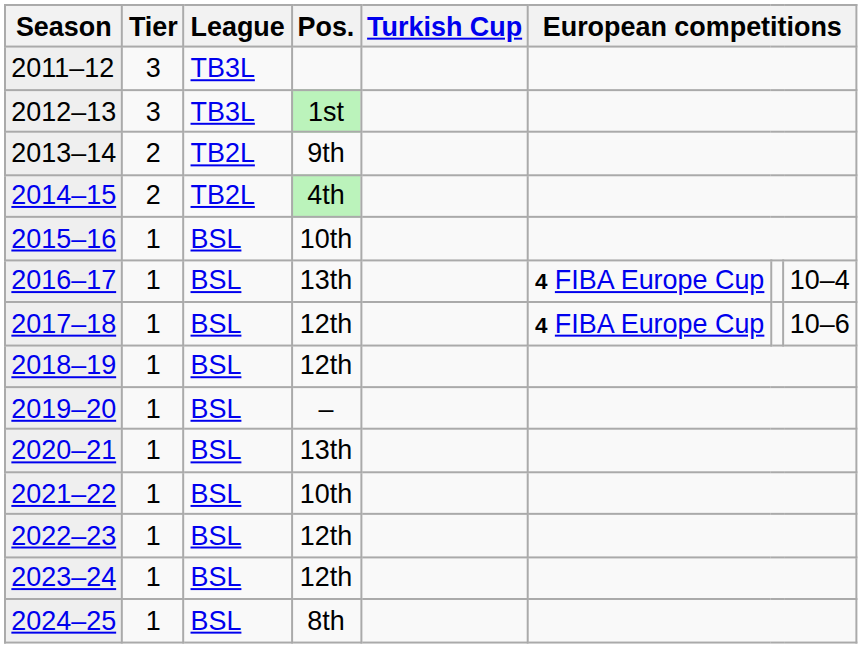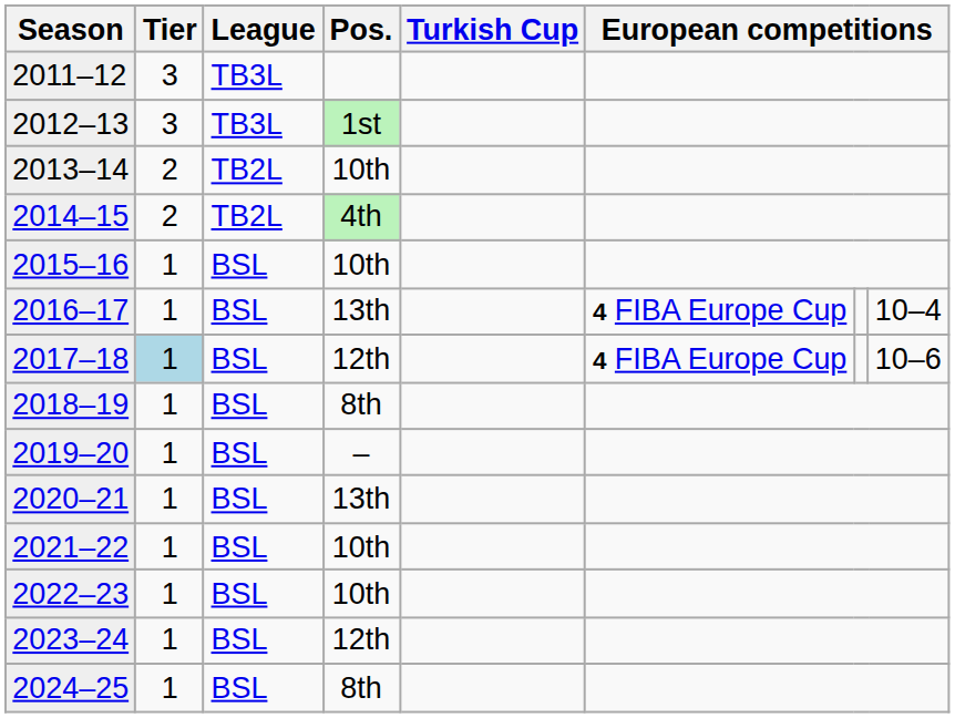 <table class="wikitable" style="font-size:85%">
 <tr>
 <th>Season</th>
 <th>Tier</th>
 <th>League</th>
 <th>Pos.</th>
 <th><a href='#'>Turkish Cup</a></th>
 <th colspan=3>European competitions</th>
 </tr>
 <tr>
 <td style="background:#efefef;">2011–12</td>
 <td align="center">3</td>
 <td><a href='#'>TB3L</a></td>
 <td align="center"></td>
 <td></td>
 <td colspan=3></td>
 </tr>
 <tr>
 <td style="background:#efefef;">2012–13</td>
 <td align="center">3</td>
 <td><a href='#'>TB3L</a></td>
 <td style="background:#BBF3BB; text-align:center;">1st</td>
 <td></td>
 <td colspan=3></td>
 </tr>
 <tr>
 <td style="background:#efefef;">2013–14</td>
 <td align="center">2</td>
 <td><a href='#'>TB2L</a></td>
-<td align="center">9th</td>
+<td align="center">10th</td>
 <td></td>
 <td colspan=3></td>
 </tr>
 <tr>
 <td style="background:#efefef;"><a href='#'>2014–15</a></td>
 <td align="center">2</td>
 <td><a href='#'>TB2L</a></td>
 <td align="center" bgcolor=#BBF3BB>4th</td>
 <td></td>
 <td colspan=3></td>
 </tr>
 <tr>
 <td style="background:#efefef;"><a href='#'>2015–16</a></td>
 <td align="center">1</td>
 <td><a href='#'>BSL</a></td>
 <td align="center">10th</td>
 <td></td>
 <td colspan=3></td>
 </tr>
 <tr>
 <td style="background:#efefef;"><a href='#'>2016–17</a></td>
 <td align="center">1</td>
 <td><a href='#'>BSL</a></td>
 <td align="center">13th</td>
 <td></td>
 <td><small><strong>4</strong></small> <a href='#'>FIBA Europe Cup</a></td>
 <td align=center></td>
 <td align=center>10–4</td>
 </tr>
 <tr>
 <td style="background:#efefef;"><a href='#'>2017–18</a></td>
-<td align="center">1</td>
+<td align="center" style="background: lightblue;">1</td>
 <td><a href='#'>BSL</a></td>
 <td align="center">12th</td>
 <td></td>
 <td><small><strong>4</strong></small> <a href='#'>FIBA Europe Cup</a></td>
 <td align=center></td>
 <td align=center>10–6</td>
 </tr>
 <tr>
 <td style="background:#efefef;"><a href='#'>2018–19</a></td>
 <td align="center">1</td>
 <td><a href='#'>BSL</a></td>
-<td align="center">12th</td>
+<td align="center">8th</td>
 <td></td>
 <td colspan=3></td>
 </tr>
 <tr>
 <td style="background:#efefef;"><a href='#'>2019–20</a></td>
 <td align="center">1</td>
 <td><a href='#'>BSL</a></td>
 <td align="center">–</td>
 <td></td>
 <td colspan=3></td>
 </tr>
 <tr>
 <td style="background:#efefef;"><a href='#'>2020–21</a></td>
 <td align="center">1</td>
 <td><a href='#'>BSL</a></td>
 <td align="center">13th</td>
 <td></td>
 <td colspan=3></td>
 </tr>
 <tr>
 <td style="background:#efefef;"><a href='#'>2021–22</a></td>
 <td align="center">1</td>
 <td><a href='#'>BSL</a></td>
 <td align="center">10th</td>
 <td></td>
 <td colspan=3></td>
 </tr>
 <tr>
 <td style="background:#efefef;"><a href='#'>2022–23</a></td>
 <td align="center">1</td>
 <td><a href='#'>BSL</a></td>
-<td align="center">12th</td>
+<td align="center">10th</td>
 <td></td>
 <td colspan=3></td>
 </tr>
 <tr>
 <td style="background:#efefef;"><a href='#'>2023–24</a></td>
 <td align="center">1</td>
 <td><a href='#'>BSL</a></td>
 <td align="center">12th</td>
 <td></td>
 <td colspan=3></td>
 </tr>
 <tr>
 <td style="background:#efefef;"><a href='#'>2024–25</a></td>
 <td align="center">1</td>
 <td><a href='#'>BSL</a></td>
 <td align="center">8th</td>
 <td></td>
 <td colspan=3></td>
 </tr>
 </table>
